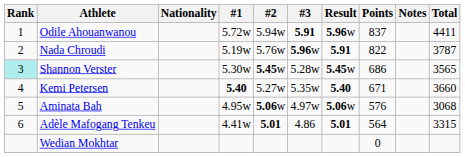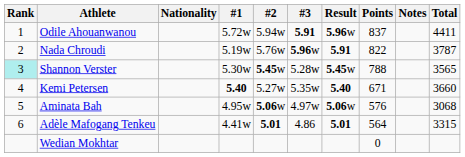 <table class="wikitable sortable" style="text-align:center">
 <tr>
 <th>Rank</th>
 <th>Athlete</th>
 <th>Nationality</th>
 <th>#1</th>
 <th>#2</th>
 <th>#3</th>
 <th>Result</th>
 <th>Points</th>
 <th>Notes</th>
 <th>Total</th>
 </tr>
 <tr>
 <td>1</td>
 <td align=left><a href='#'>Odile Ahouanwanou</a></td>
 <td align=left></td>
 <td>5.72w</td>
 <td>5.94w</td>
 <td><strong>5.91</strong></td>
 <td><strong>5.96</strong>w</td>
 <td>837</td>
 <td></td>
 <td>4411</td>
 </tr>
 <tr>
 <td>2</td>
 <td align=left><a href='#'>Nada Chroudi</a></td>
 <td align=left></td>
 <td>5.19w</td>
 <td>5.76w</td>
 <td><strong>5.96</strong>w</td>
 <td><strong>5.91</strong></td>
 <td>822</td>
 <td></td>
 <td>3787</td>
 </tr>
 <tr>
 <td style="background: paleturquoise;">3</td>
 <td align=left><a href='#'>Shannon Verster</a></td>
 <td align=left></td>
 <td>5.30w</td>
 <td><strong>5.45</strong>w</td>
 <td>5.28w</td>
 <td><strong>5.45</strong>w</td>
-<td>686</td>
+<td>788</td>
 <td></td>
 <td>3565</td>
 </tr>
 <tr>
 <td>4</td>
 <td align=left><a href='#'>Kemi Petersen</a></td>
 <td align=left></td>
 <td><strong>5.40</strong></td>
 <td>5.27w</td>
 <td>5.35w</td>
 <td><strong>5.40</strong></td>
 <td>671</td>
 <td></td>
 <td>3660</td>
 </tr>
 <tr>
 <td>5</td>
 <td align=left><a href='#'>Aminata Bah</a></td>
 <td align=left></td>
 <td>4.95w</td>
 <td><strong>5.06</strong>w</td>
 <td>4.97w</td>
 <td><strong>5.06</strong>w</td>
 <td>576</td>
 <td></td>
 <td>3068</td>
 </tr>
 <tr>
 <td>6</td>
 <td align=left><a href='#'>Adèle Mafogang Tenkeu</a></td>
 <td align=left></td>
 <td>4.41w</td>
 <td><strong>5.01</strong></td>
 <td>4.86</td>
 <td><strong>5.01</strong></td>
 <td>564</td>
 <td></td>
 <td>3315</td>
 </tr>
 <tr>
 <td></td>
 <td align=left><a href='#'>Wedian Mokhtar</a></td>
 <td align=left></td>
 <td></td>
 <td></td>
 <td></td>
 <td><strong></strong></td>
 <td>0</td>
 <td></td>
 <td></td>
 </tr>
 </table>
